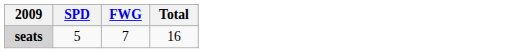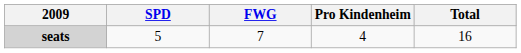 <table class="wikitable">
 <tr bgcolor="lightgrey">
 <th width="20%">2009</th>
 <th width="20%"><a href='#'>SPD</a></th>
 <th width="20%"><a href='#'>FWG</a></th>
+<th>Pro Kindenheim</th>
 <th width="20%"><strong>Total</strong></th>
 </tr>
 <tr style="text-align:center">
 <td bgcolor="lightgrey"><strong>seats</strong></td>
 <td>5</td>
 <td>7</td>
+<td>4</td>
 <td>16</td>
 </tr>
 </table>
